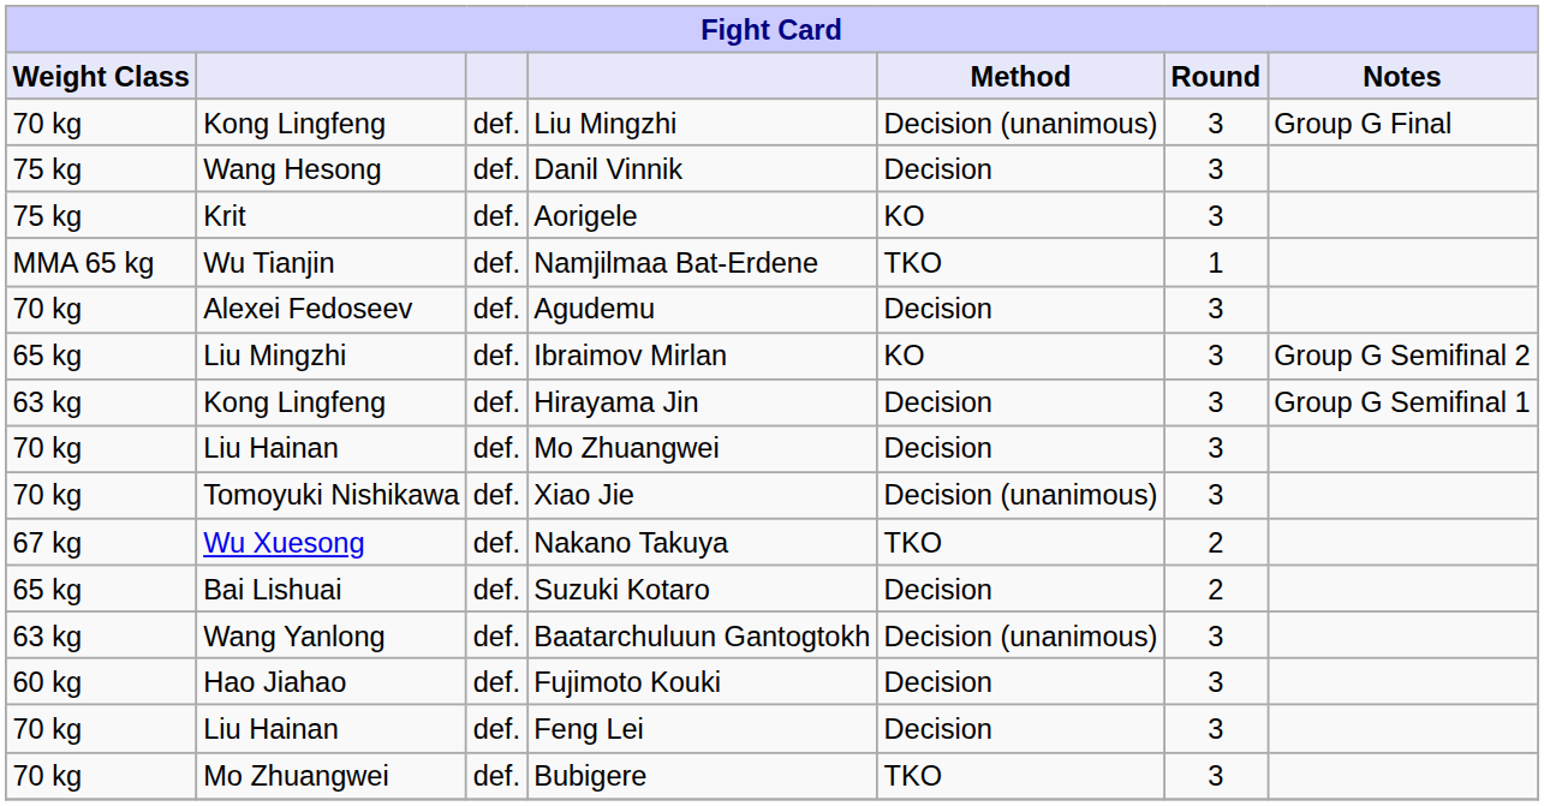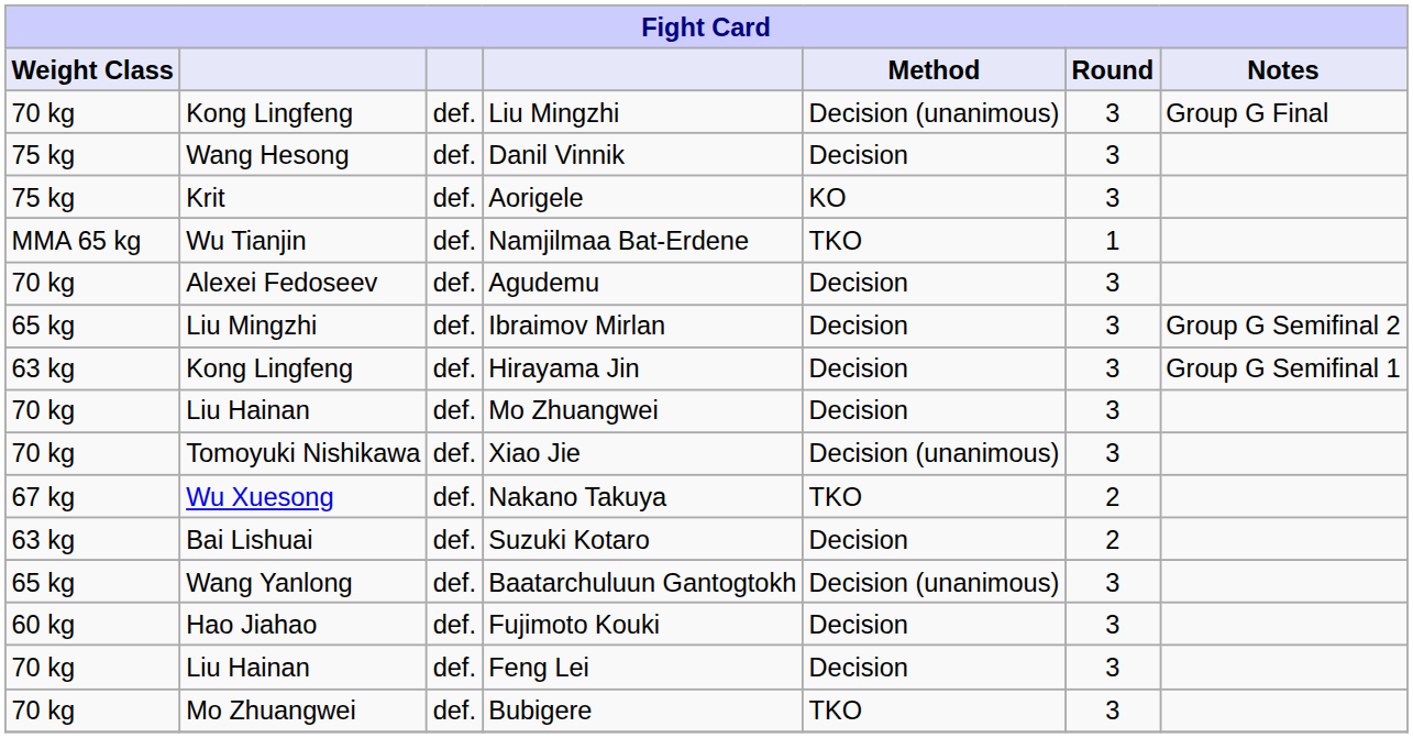 <table class="wikitable" style="font-size: 80%;">
 <tr>
 <th colspan="8" style="background-color: #ccf; color: #000080; text-align: center;"><strong>Fight Card</strong></th>
 </tr>
 <tr>
 <th colspan="1" style="background-color: #E6E8FA; color: #000000; text-align: center;">Weight Class</th>
 <th colspan="1" style="background-color: #E6E8FA; color: #000000; text-align: center;"></th>
 <th colspan="1" style="background-color: #E6E8FA; color: #000000; text-align: center;"></th>
 <th colspan="1" style="background-color: #E6E8FA; color: #000000; text-align: center;"></th>
 <th colspan="1" style="background-color: #E6E8FA; color: #000000; text-align: center;">Method</th>
 <th colspan="1" style="background-color: #E6E8FA; color: #000000; text-align: center;">Round</th>
 <th colspan="1" style="background-color: #E6E8FA; color: #000000; text-align: center;">Notes</th>
 </tr>
 <tr>
 <td>70 kg</td>
 <td> Kong Lingfeng</td>
 <td align=center>def.</td>
 <td> Liu Mingzhi</td>
 <td>Decision (unanimous)</td>
 <td align=center>3</td>
 <td>Group G Final</td>
 </tr>
 <tr>
 <td>75 kg</td>
 <td> Wang Hesong</td>
 <td align=center>def.</td>
 <td> Danil Vinnik</td>
 <td>Decision</td>
 <td align=center>3</td>
 <td></td>
 </tr>
 <tr>
 <td>75 kg</td>
 <td> Krit</td>
 <td align=center>def.</td>
 <td> Aorigele</td>
 <td>KO</td>
 <td align=center>3</td>
 <td></td>
 </tr>
 <tr>
 <td>MMA 65 kg</td>
 <td> Wu Tianjin</td>
 <td align=center>def.</td>
 <td> Namjilmaa Bat-Erdene</td>
 <td>TKO</td>
 <td align=center>1</td>
 <td></td>
 </tr>
 <tr>
 <td>70 kg</td>
 <td> Alexei Fedoseev</td>
 <td align=center>def.</td>
 <td> Agudemu</td>
 <td>Decision</td>
 <td align=center>3</td>
 <td></td>
 </tr>
 <tr>
 <td>65 kg</td>
 <td> Liu Mingzhi</td>
 <td align=center>def.</td>
 <td> Ibraimov Mirlan</td>
-<td>KO</td>
+<td>Decision</td>
 <td align=center>3</td>
 <td>Group G Semifinal 2</td>
 </tr>
 <tr>
 <td>63 kg</td>
 <td> Kong Lingfeng</td>
 <td align=center>def.</td>
 <td> Hirayama Jin</td>
 <td>Decision</td>
 <td align=center>3</td>
 <td>Group G Semifinal 1</td>
 </tr>
 <tr>
 <td>70 kg</td>
 <td> Liu Hainan</td>
 <td align=center>def.</td>
 <td> Mo Zhuangwei</td>
 <td>Decision</td>
 <td align=center>3</td>
 <td></td>
 </tr>
 <tr>
 <td>70 kg</td>
 <td> Tomoyuki Nishikawa</td>
 <td align=center>def.</td>
 <td> Xiao Jie</td>
 <td>Decision (unanimous)</td>
 <td align=center>3</td>
 <td></td>
 </tr>
 <tr>
 <td>67 kg</td>
 <td> <a href='#'>Wu Xuesong</a></td>
 <td align=center>def.</td>
 <td> Nakano Takuya</td>
 <td>TKO</td>
 <td align=center>2</td>
 <td></td>
 </tr>
 <tr>
-<td>65 kg</td>
+<td>63 kg</td>
 <td> Bai Lishuai</td>
 <td align=center>def.</td>
 <td> Suzuki Kotaro</td>
 <td>Decision</td>
 <td align=center>2</td>
 <td></td>
 </tr>
 <tr>
-<td>63 kg</td>
+<td>65 kg</td>
 <td> Wang Yanlong</td>
 <td align=center>def.</td>
 <td> Baatarchuluun Gantogtokh</td>
 <td>Decision (unanimous)</td>
 <td align=center>3</td>
 <td></td>
 </tr>
 <tr>
 <td>60 kg</td>
 <td> Hao Jiahao</td>
 <td align=center>def.</td>
 <td> Fujimoto Kouki</td>
 <td>Decision</td>
 <td align=center>3</td>
 <td></td>
 </tr>
 <tr>
 <td>70 kg</td>
 <td> Liu Hainan</td>
 <td align=center>def.</td>
 <td> Feng Lei</td>
 <td>Decision</td>
 <td align=center>3</td>
 <td></td>
 </tr>
 <tr>
 <td>70 kg</td>
 <td> Mo Zhuangwei</td>
 <td align=center>def.</td>
 <td> Bubigere</td>
 <td>TKO</td>
 <td align=center>3</td>
 <td></td>
 </tr>
 <tr>
 </tr>
 </table>
